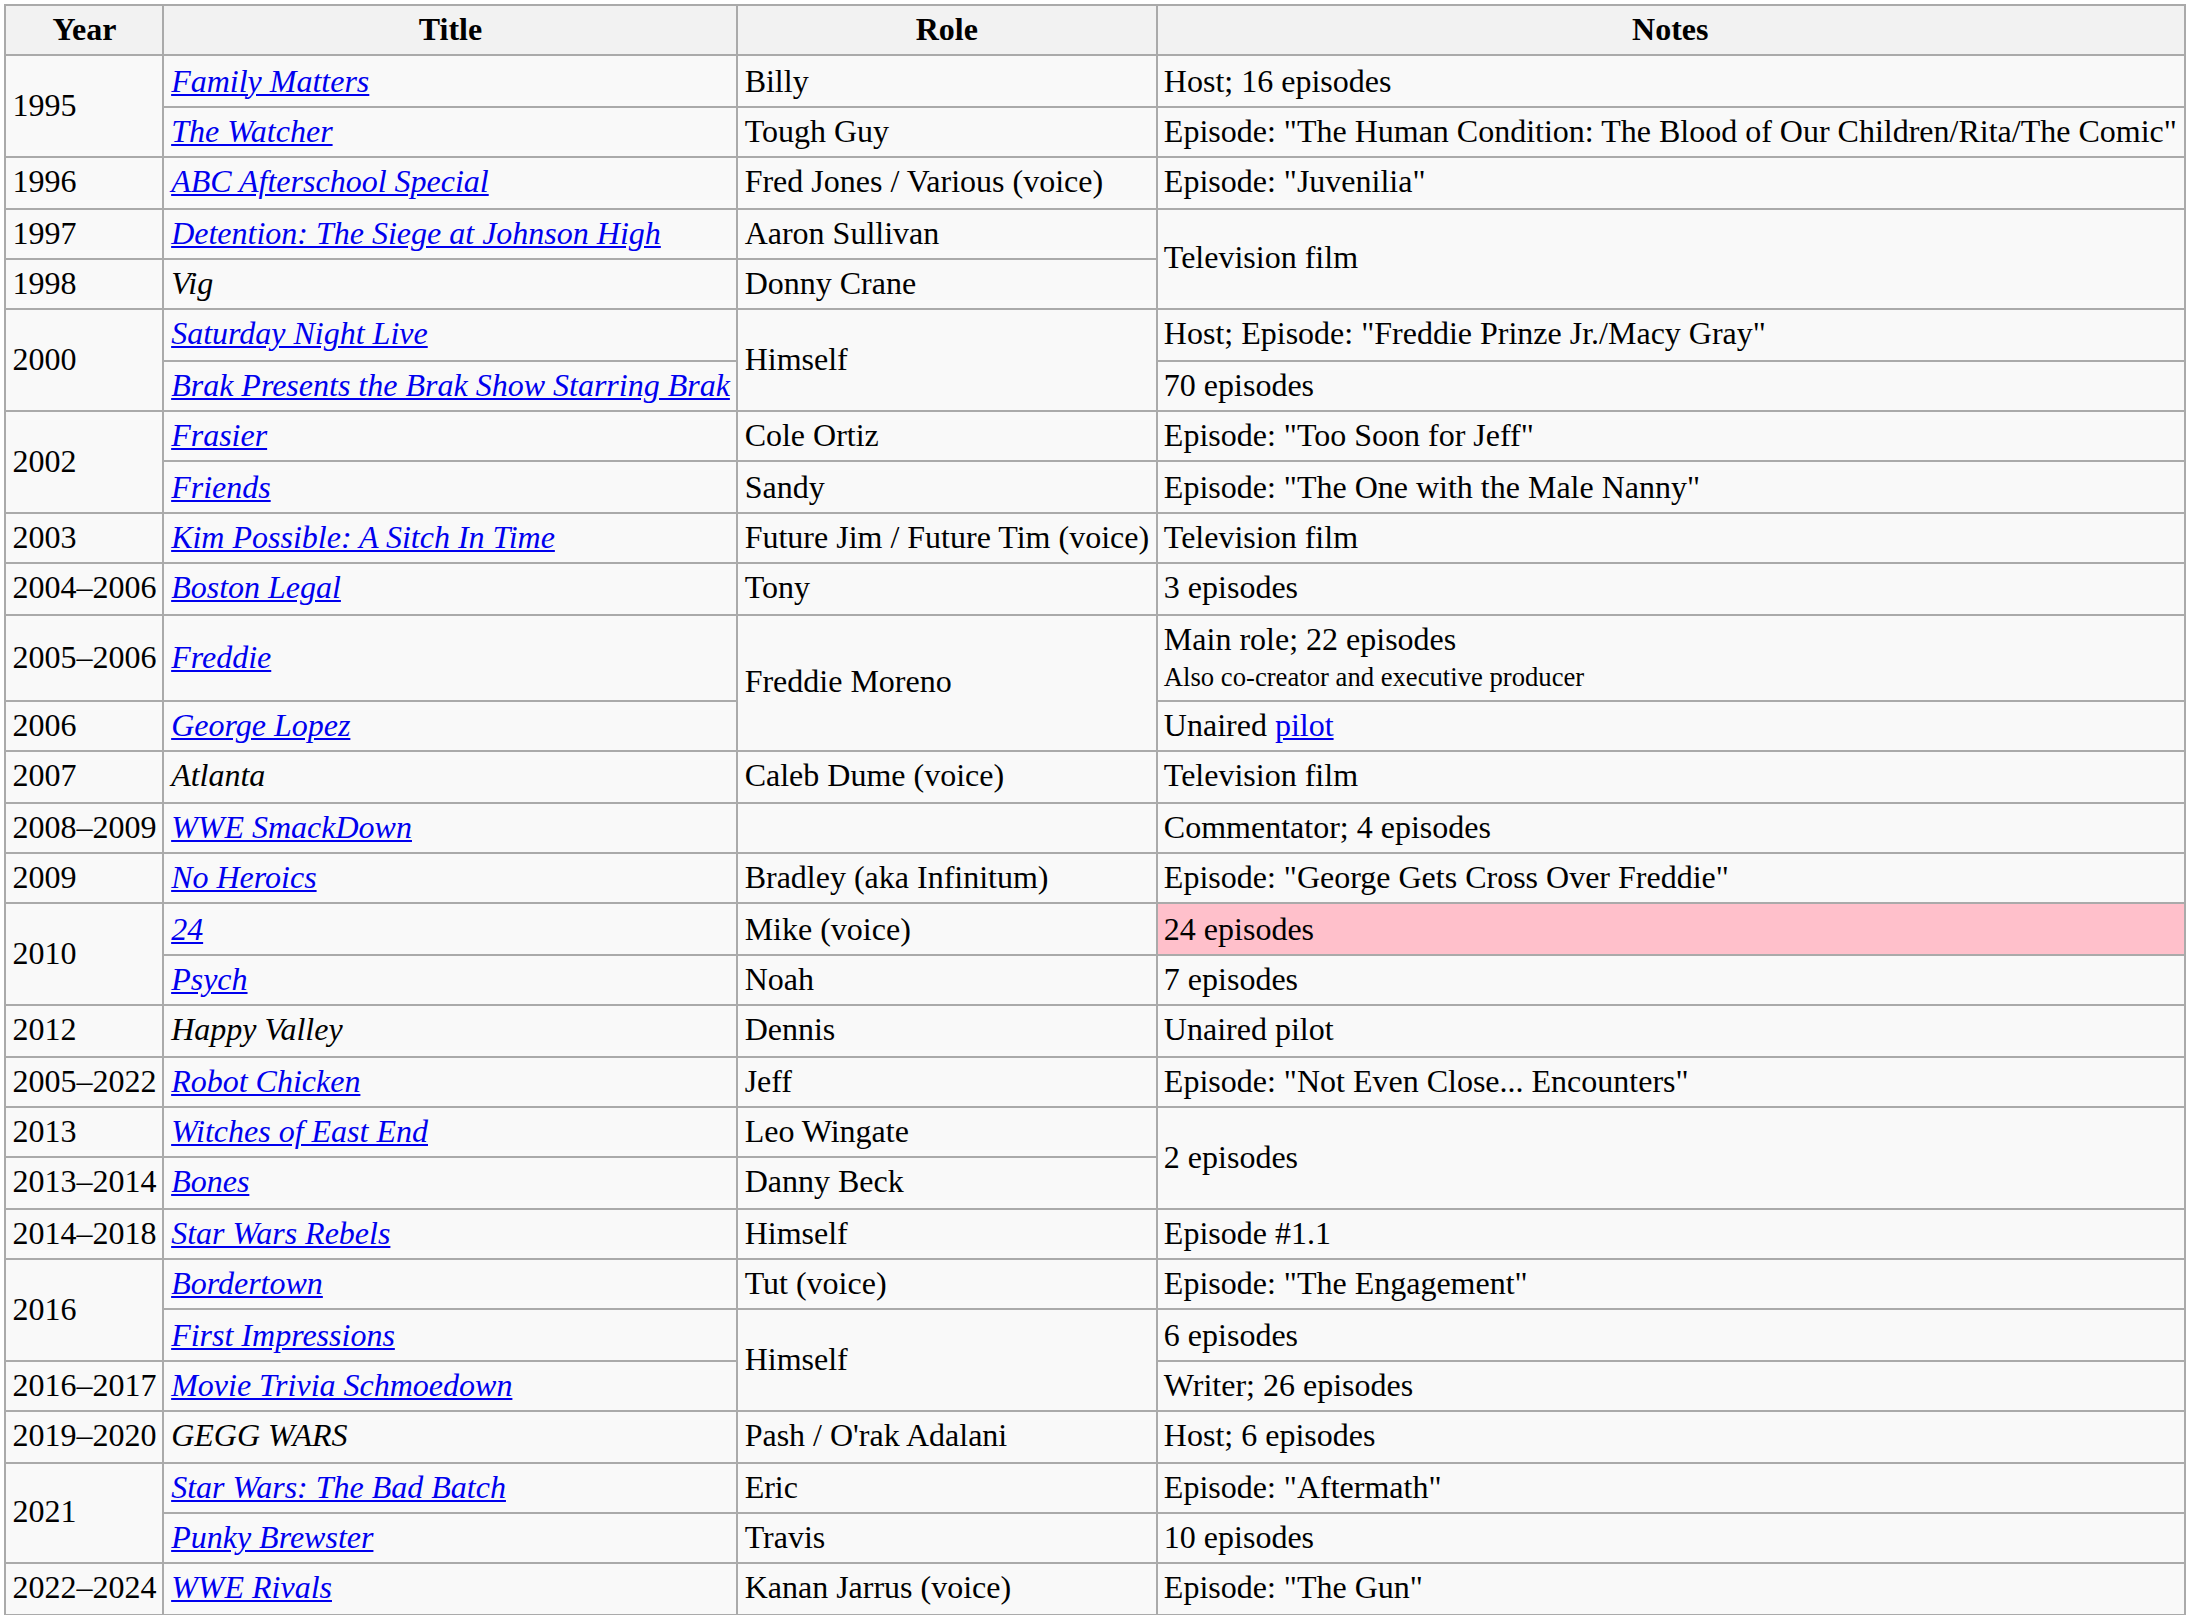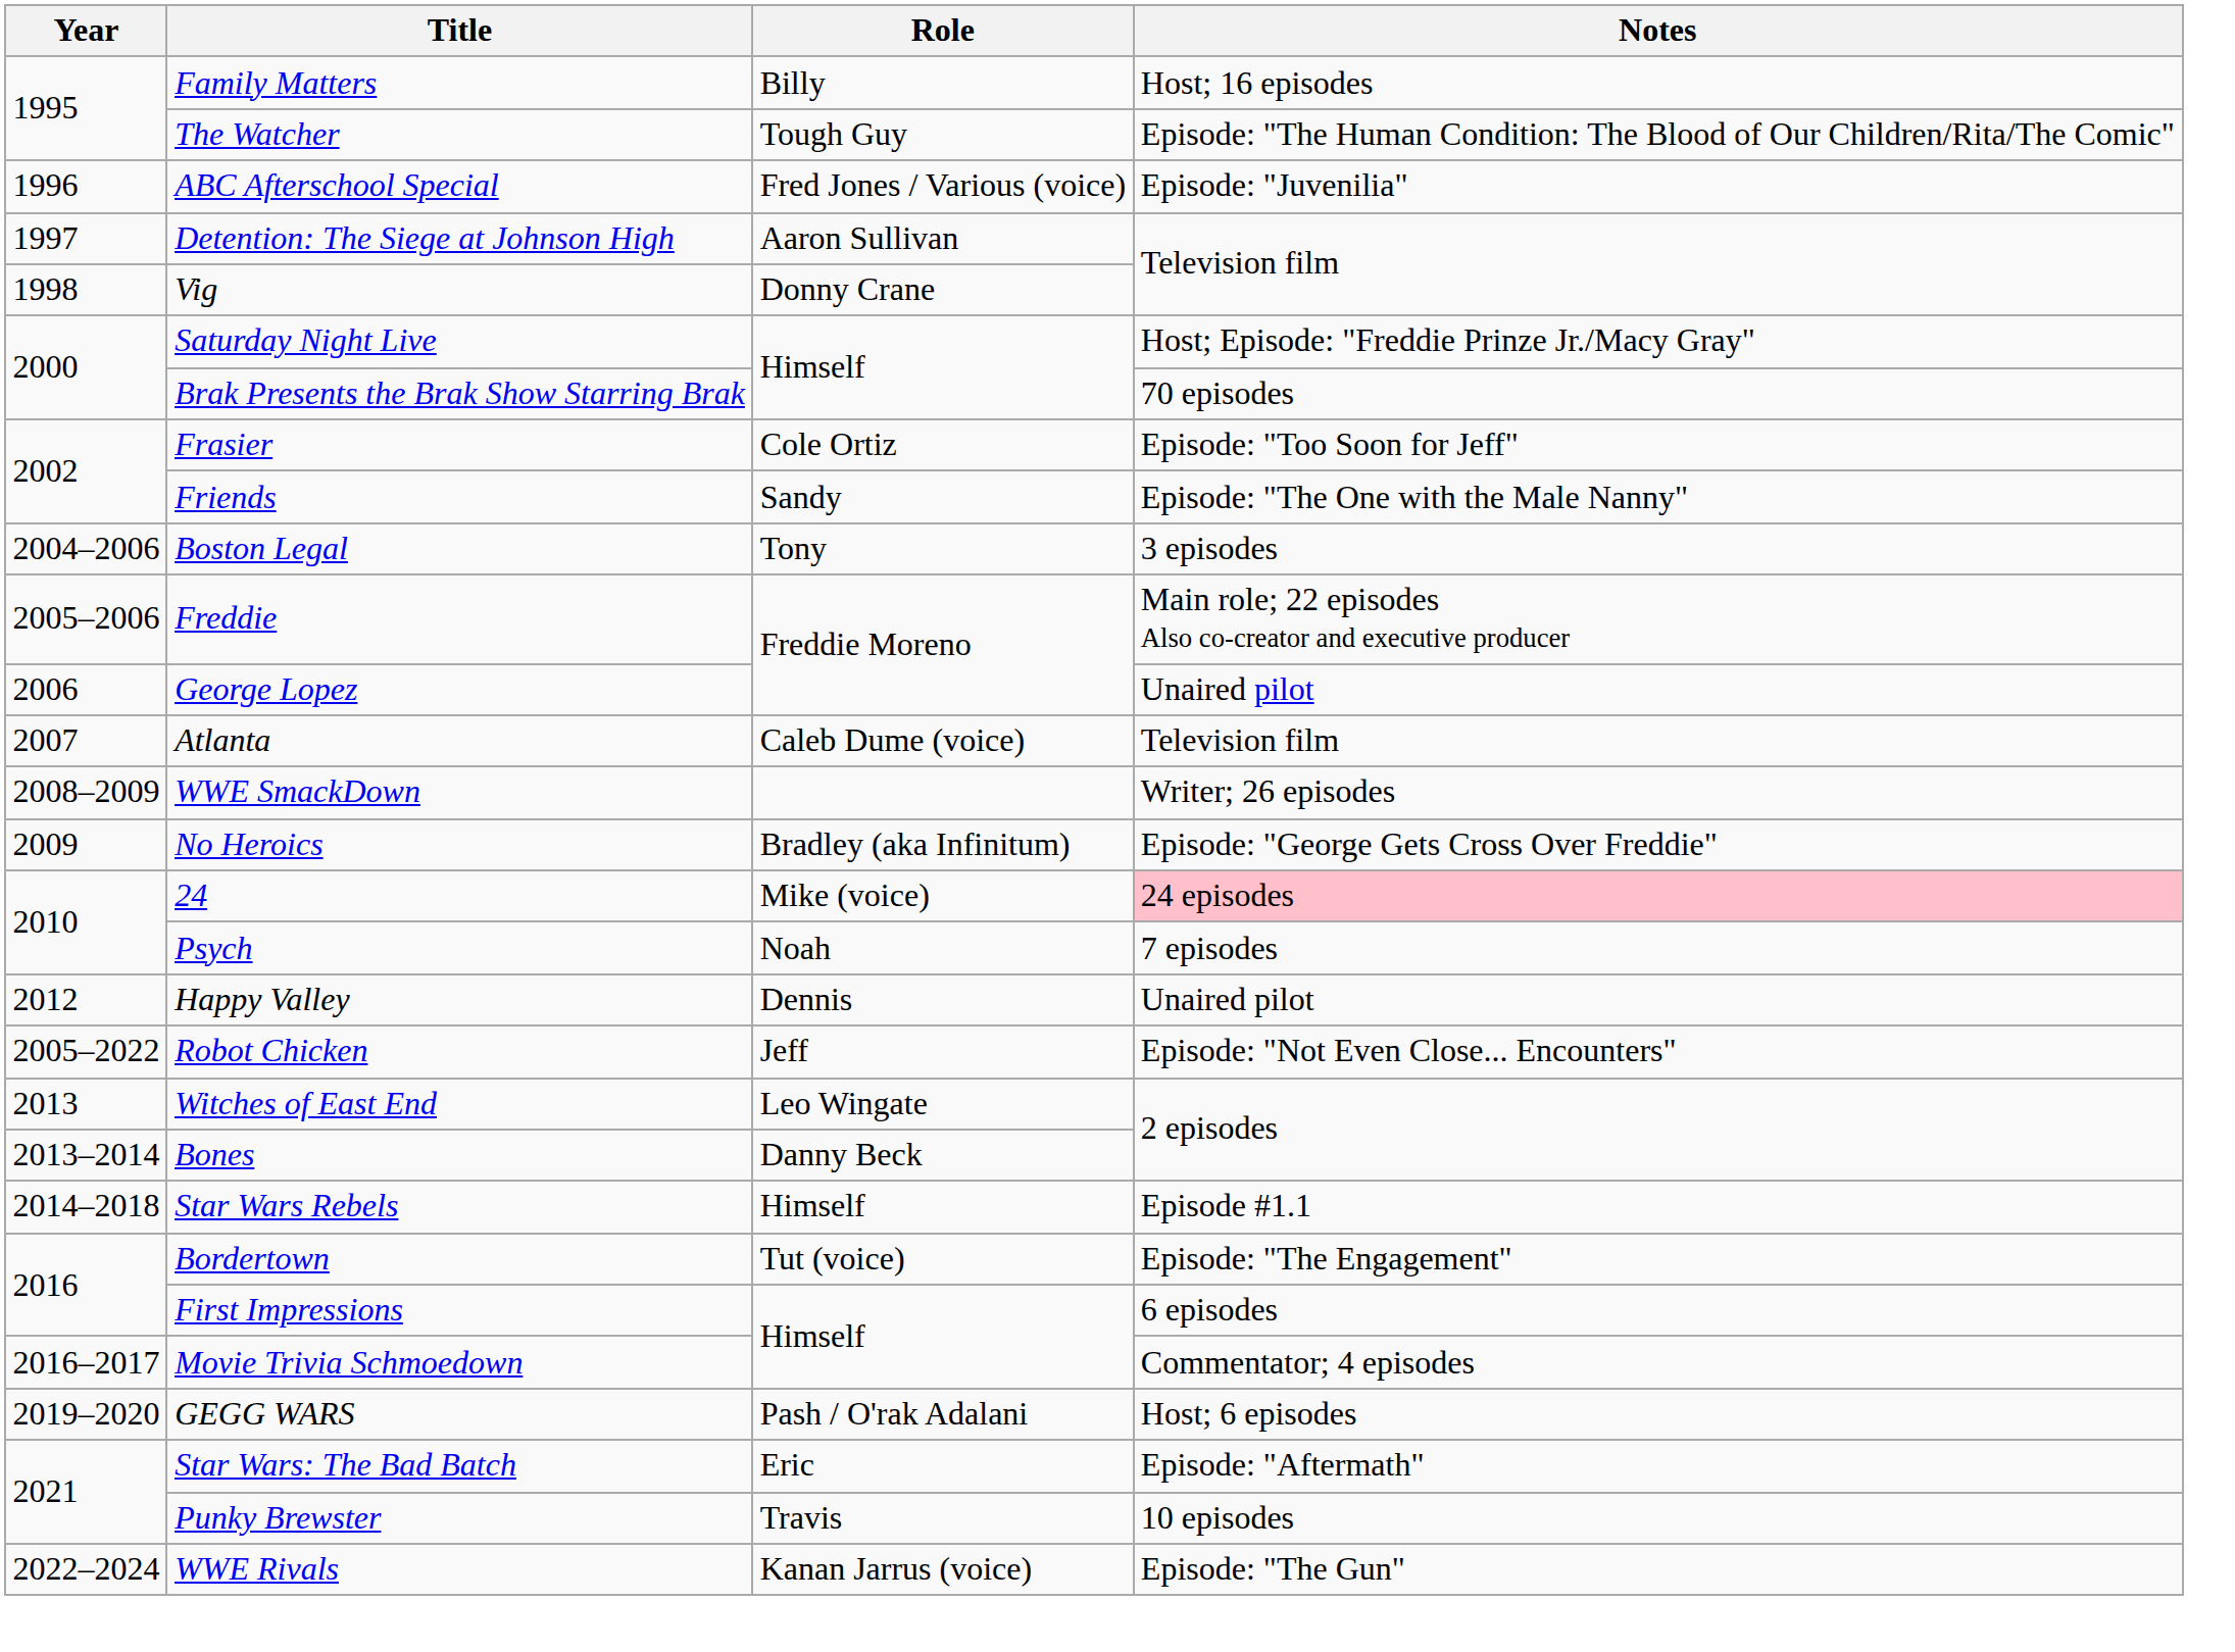 <table class="wikitable sortable">
 <tr>
 <th>Year</th>
 <th>Title</th>
 <th>Role</th>
 <th>Notes</th>
 </tr>
 <tr>
 <td rowspan="2">1995</td>
 <td><em><a href='#'>Family Matters</a></em></td>
 <td>Billy</td>
 <td>Host; 16 episodes</td>
 </tr>
 <tr>
 <td><em><a href='#'>The Watcher</a></em></td>
 <td>Tough Guy</td>
 <td>Episode: "The Human Condition: The Blood of Our Children/Rita/The Comic"</td>
 </tr>
 <tr>
 <td>1996</td>
 <td><em><a href='#'>ABC Afterschool Special</a></em></td>
 <td>Fred Jones / Various (voice)</td>
 <td>Episode: "Juvenilia"</td>
 </tr>
 <tr>
 <td>1997</td>
 <td><em><a href='#'>Detention: The Siege at Johnson High</a></em></td>
 <td>Aaron Sullivan</td>
 <td rowspan="2">Television film</td>
 </tr>
 <tr>
 <td>1998</td>
 <td><em>Vig</em></td>
 <td>Donny Crane</td>
 </tr>
 <tr>
 <td rowspan="2">2000</td>
 <td><em><a href='#'>Saturday Night Live</a></em></td>
 <td rowspan="2">Himself</td>
 <td>Host; Episode: "Freddie Prinze Jr./Macy Gray"</td>
 </tr>
 <tr>
 <td><em><a href='#'>Brak Presents the Brak Show Starring Brak</a></em></td>
 <td>70 episodes</td>
 </tr>
 <tr>
 <td rowspan="2">2002</td>
 <td><em><a href='#'>Frasier</a></em></td>
 <td>Cole Ortiz</td>
 <td>Episode: "Too Soon for Jeff"</td>
 </tr>
 <tr>
 <td><em><a href='#'>Friends</a></em></td>
 <td>Sandy</td>
 <td>Episode: "The One with the Male Nanny"</td>
 </tr>
 <tr>
-<td>2003</td>
-<td><em><a href='#'>Kim Possible: A Sitch In Time</a></em></td>
-<td>Future Jim / Future Tim (voice)</td>
-<td>Television film</td>
-</tr>
-<tr>
 <td>2004–2006</td>
 <td><em><a href='#'>Boston Legal</a></em></td>
 <td>Tony</td>
 <td>3 episodes</td>
 </tr>
 <tr>
 <td>2005–2006</td>
 <td><em><a href='#'>Freddie</a></em></td>
 <td rowspan="2">Freddie Moreno</td>
 <td>Main role; 22 episodes<br><small>Also co-creator and executive producer</small></td>
 </tr>
 <tr>
 <td>2006</td>
 <td><em><a href='#'>George Lopez</a></em></td>
 <td>Unaired <a href='#'>pilot</a></td>
 </tr>
 <tr>
 <td>2007</td>
 <td><em>Atlanta</em></td>
 <td>Caleb Dume (voice)</td>
 <td>Television film</td>
 </tr>
 <tr>
 <td>2008–2009</td>
 <td><em><a href='#'>WWE SmackDown</a></em></td>
 <td></td>
-<td>Commentator; 4 episodes</td>
+<td>Writer; 26 episodes</td>
 </tr>
 <tr>
 <td>2009</td>
 <td><em><a href='#'>No Heroics</a></em></td>
 <td>Bradley (aka Infinitum)</td>
 <td>Episode: "George Gets Cross Over Freddie"</td>
 </tr>
 <tr>
 <td rowspan="2">2010</td>
 <td><em><a href='#'>24</a></em></td>
 <td>Mike (voice)</td>
 <td style="background: pink;">24 episodes</td>
 </tr>
 <tr>
 <td><em><a href='#'>Psych</a></em></td>
 <td>Noah</td>
 <td>7 episodes</td>
 </tr>
 <tr>
 <td>2012</td>
 <td><em>Happy Valley</em></td>
 <td>Dennis</td>
 <td>Unaired pilot</td>
 </tr>
 <tr>
 <td>2005–2022</td>
 <td><em><a href='#'>Robot Chicken</a></em></td>
 <td>Jeff</td>
 <td>Episode: "Not Even Close... Encounters"</td>
 </tr>
 <tr>
 <td>2013</td>
 <td><em><a href='#'>Witches of East End</a></em></td>
 <td>Leo Wingate</td>
 <td rowspan="2">2 episodes</td>
 </tr>
 <tr>
 <td>2013–2014</td>
 <td><em><a href='#'>Bones</a></em></td>
 <td>Danny Beck</td>
 </tr>
 <tr>
 <td>2014–2018</td>
 <td><em><a href='#'>Star Wars Rebels</a></em></td>
 <td>Himself</td>
 <td>Episode #1.1</td>
 </tr>
 <tr>
 <td rowspan="2">2016</td>
 <td><em><a href='#'>Bordertown</a></em></td>
 <td>Tut (voice)</td>
 <td>Episode: "The Engagement"</td>
 </tr>
 <tr>
 <td><em><a href='#'>First Impressions</a></em></td>
 <td rowspan="2">Himself</td>
 <td>6 episodes</td>
 </tr>
 <tr>
 <td>2016–2017</td>
 <td><em><a href='#'>Movie Trivia Schmoedown</a></em></td>
-<td>Writer; 26 episodes</td>
+<td>Commentator; 4 episodes</td>
 </tr>
 <tr>
 <td>2019–2020</td>
 <td><em>GEGG WARS</em></td>
 <td>Pash / O'rak Adalani</td>
 <td>Host; 6 episodes</td>
 </tr>
 <tr>
 <td rowspan="2">2021</td>
 <td><em><a href='#'>Star Wars: The Bad Batch</a></em></td>
 <td>Eric</td>
 <td>Episode: "Aftermath"</td>
 </tr>
 <tr>
 <td><em><a href='#'>Punky Brewster</a></em></td>
 <td>Travis</td>
 <td>10 episodes</td>
 </tr>
 <tr>
 <td>2022–2024</td>
 <td><em><a href='#'>WWE Rivals</a></em></td>
 <td>Kanan Jarrus (voice)</td>
 <td>Episode: "The Gun"</td>
 </tr>
 </table>
